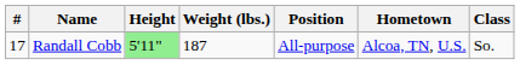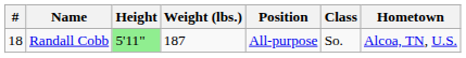 <table class="wikitable" style="font-size: 90%">
 <tr>
 <th>#</th>
 <th>Name</th>
 <th>Height</th>
 <th>Weight (lbs.)</th>
 <th>Position</th>
+<th>Class</th>
 <th>Hometown</th>
-<th>Class</th>
 </tr>
 <tr>
-<td>17</td>
+<td>18</td>
 <td><a href='#'>Randall Cobb</a></td>
 <td style="background: lightgreen;">5'11"</td>
 <td>187</td>
 <td><a href='#'>All-purpose</a></td>
+<td>So.</td>
 <td><a href='#'>Alcoa, TN</a>, <a href='#'>U.S.</a></td>
-<td>So.</td>
 </tr>
 </table>
